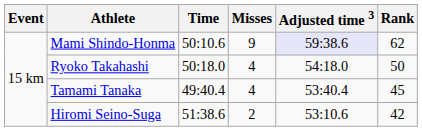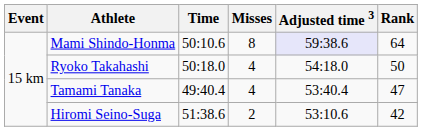 <table class="wikitable" style="font-size:90%">
 <tr>
 <th>Event</th>
 <th>Athlete</th>
 <th>Time</th>
 <th>Misses</th>
 <th>Adjusted time <sup>3</sup></th>
 <th>Rank</th>
 </tr>
 <tr>
 <td rowspan="4">15 km</td>
 <td><a href='#'>Mami Shindo-Honma</a></td>
 <td align="center">50:10.6</td>
-<td align="center">9</td>
+<td align="center">8</td>
 <td align="center" style="background: lavender;">59:38.6</td>
-<td align="center">62</td>
+<td align="center">64</td>
 </tr>
 <tr>
 <td><a href='#'>Ryoko Takahashi</a></td>
 <td align="center">50:18.0</td>
 <td align="center">4</td>
 <td align="center">54:18.0</td>
 <td align="center">50</td>
 </tr>
 <tr>
 <td><a href='#'>Tamami Tanaka</a></td>
 <td align="center">49:40.4</td>
 <td align="center">4</td>
 <td align="center">53:40.4</td>
-<td align="center">45</td>
+<td align="center">47</td>
 </tr>
 <tr>
 <td><a href='#'>Hiromi Seino-Suga</a></td>
 <td align="center">51:38.6</td>
 <td align="center">2</td>
 <td align="center">53:10.6</td>
 <td align="center">42</td>
 </tr>
 </table>
